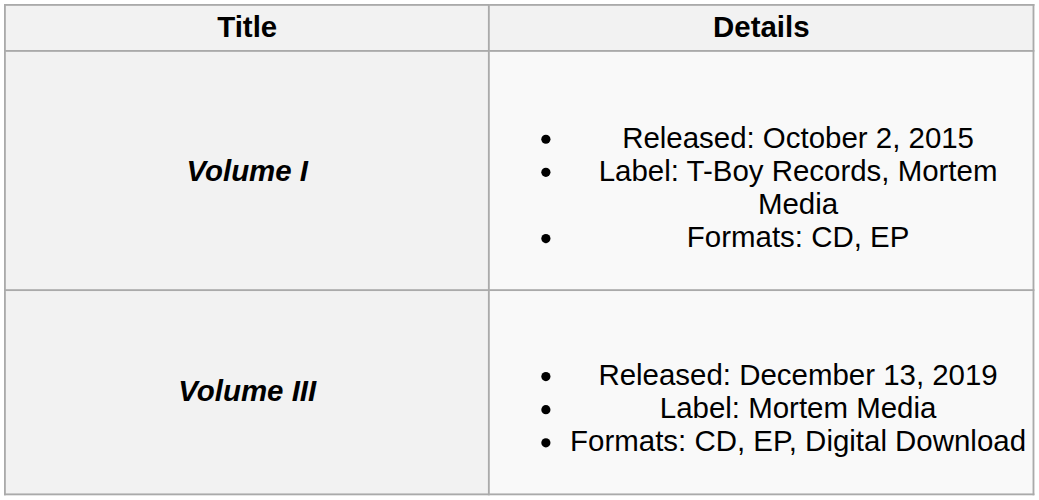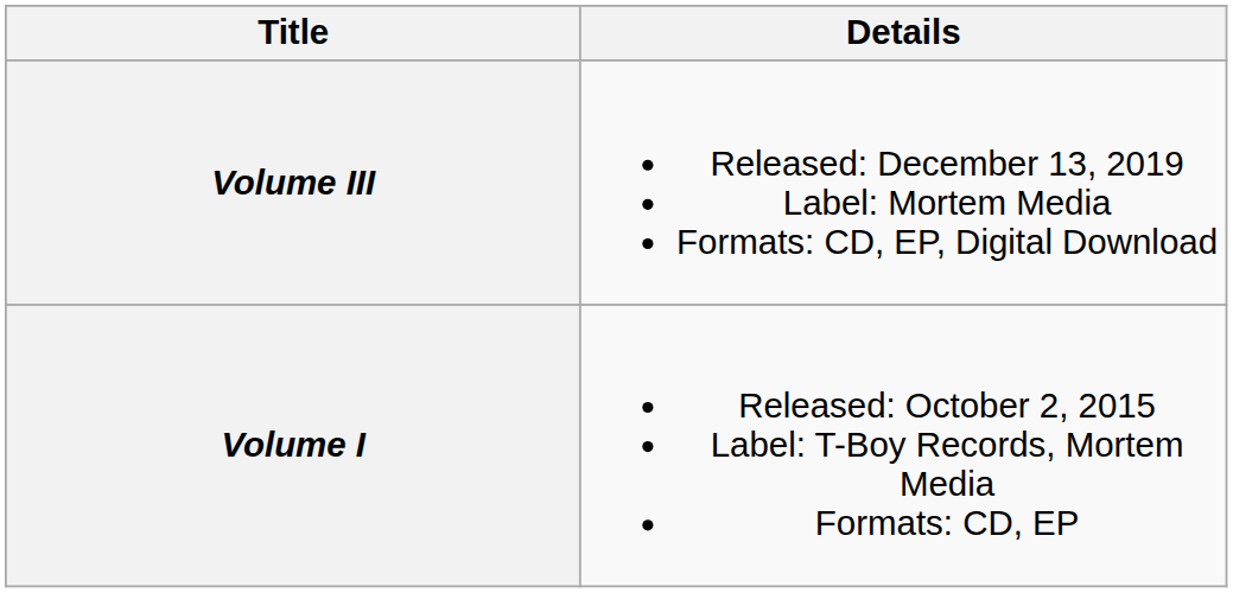 <table class="wikitable plainrowheaders" style="text-align:center;">
 <tr>
 <th scope="col" style="width:16em;">Title</th>
 <th scope="col" style="width:18em;">Details</th>
 </tr>
 <tr>
+<th scope="row"><em>Volume III</em></th>
+<td><br><ul><li>Released: December 13, 2019</li><li>Label: Mortem Media</li><li>Formats: CD, EP, Digital Download</li></ul></td>
+</tr>
+<tr>
 <th scope="row"><em>Volume I</em></th>
 <td><br><ul><li>Released: October 2, 2015</li><li>Label: T-Boy Records, Mortem Media</li><li>Formats: CD, EP</li></ul></td>
 </tr>
-<tr>
-<th scope="row"><em>Volume III</em></th>
-<td><br><ul><li>Released: December 13, 2019</li><li>Label: Mortem Media</li><li>Formats: CD, EP, Digital Download</li></ul></td>
-</tr>
 </table>
